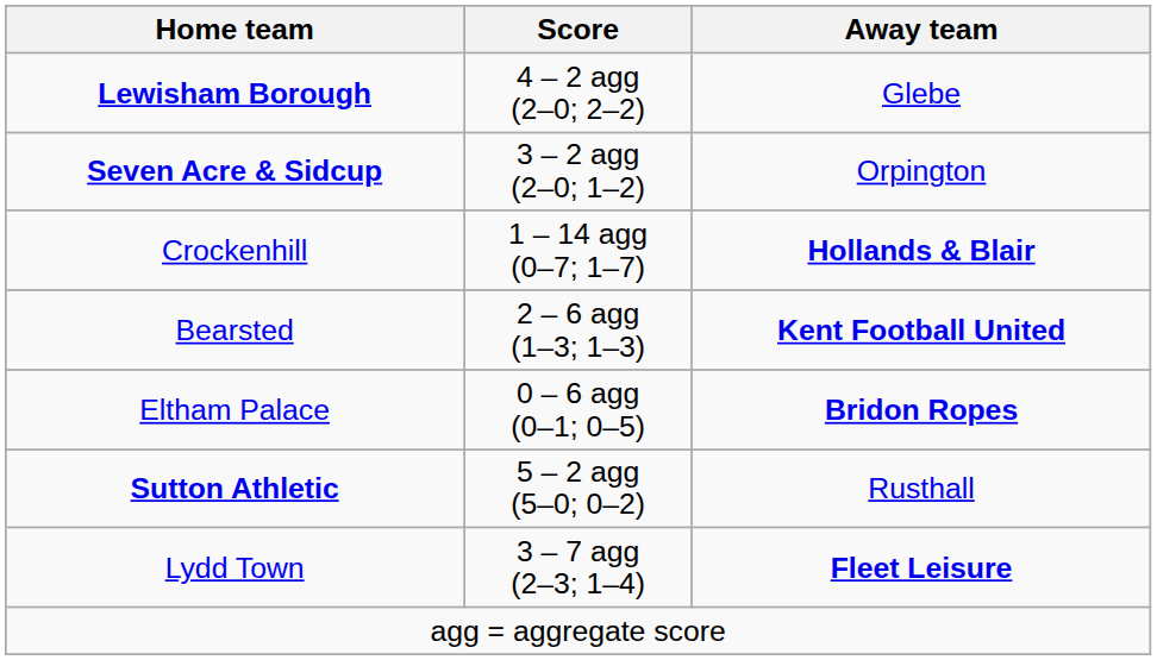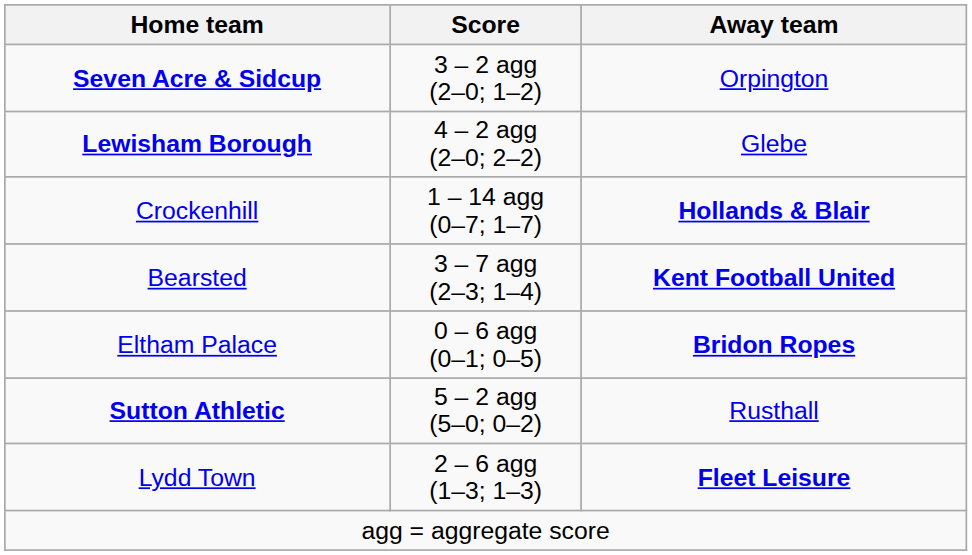 <table class="wikitable" style="width: 560px; text-align:center; font-size:90%">
 <tr>
 <th scope="col" style="width: 40.00%;background:palegrey; "><strong>Home team</strong></th>
 <th scope="col" style="width: 20.00%;"><strong>Score</strong></th>
 <th scope="col" style="width: 40.00%;"><strong>Away team</strong></th>
 </tr>
 <tr>
+<td><a href='#'><strong>Seven Acre & Sidcup</strong></a></td>
+<td>3 – 2 agg<br>(2–0; 1–2)</td>
+<td><a href='#'>Orpington</a></td>
+</tr>
+<tr>
 <td><a href='#'><strong>Lewisham Borough</strong></a></td>
 <td>4 – 2 agg<br>(2–0; 2–2)</td>
 <td><a href='#'>Glebe</a></td>
-</tr>
-<tr>
-<td><a href='#'><strong>Seven Acre & Sidcup</strong></a></td>
-<td>3 – 2 agg<br>(2–0; 1–2)</td>
-<td><a href='#'>Orpington</a></td>
 </tr>
 <tr>
 <td><a href='#'>Crockenhill</a></td>
 <td>1 – 14 agg<br>(0–7; 1–7)</td>
 <td><a href='#'><strong>Hollands & Blair</strong></a></td>
 </tr>
 <tr>
 <td><a href='#'>Bearsted</a></td>
-<td>2 – 6 agg<br>(1–3; 1–3)</td>
+<td>3 – 7 agg<br>(2–3; 1–4)</td>
 <td><a href='#'><strong>Kent Football United</strong></a></td>
 </tr>
 <tr>
 <td><a href='#'>Eltham Palace</a></td>
 <td>0 – 6 agg<br>(0–1; 0–5)</td>
 <td><a href='#'><strong>Bridon Ropes</strong></a></td>
 </tr>
 <tr>
 <td><a href='#'><strong>Sutton Athletic</strong></a></td>
 <td>5 – 2 agg<br>(5–0; 0–2)</td>
 <td><a href='#'>Rusthall</a></td>
 </tr>
 <tr>
 <td><a href='#'>Lydd Town</a></td>
-<td>3 – 7 agg<br>(2–3; 1–4)</td>
+<td>2 – 6 agg<br>(1–3; 1–3)</td>
 <td><a href='#'><strong>Fleet Leisure</strong></a></td>
 </tr>
 <tr>
 <td colspan=3>agg = aggregate score</td>
 </tr>
 </table>
